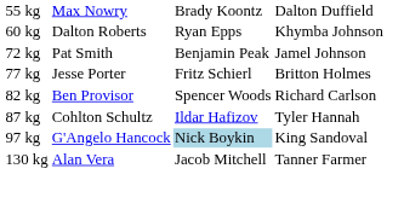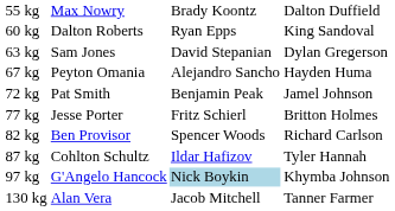 <table>
 <tr>
 <td rowspan=1>55 kg</td>
 <td rowspan=1> <a href='#'>Max Nowry</a></td>
 <td rowspan=1> Brady Koontz</td>
 <td> Dalton Duffield</td>
 </tr>
 <tr>
 <td rowspan=1>60 kg</td>
 <td rowspan=1> Dalton Roberts</td>
 <td rowspan=1> Ryan Epps</td>
-<td> Khymba Johnson</td>
+<td> King Sandoval</td>
+</tr>
+<tr>
+<td rowspan=1>63 kg</td>
+<td rowspan=1> Sam Jones</td>
+<td rowspan=1> David Stepanian</td>
+<td> Dylan Gregerson</td>
+</tr>
+<tr>
+<td rowspan=1>67 kg</td>
+<td rowspan=1> Peyton Omania</td>
+<td rowspan=1> Alejandro Sancho</td>
+<td> Hayden Huma</td>
 </tr>
 <tr>
 <td rowspan=1>72 kg</td>
 <td rowspan=1> Pat Smith</td>
 <td rowspan=1> Benjamin Peak</td>
 <td> Jamel Johnson</td>
 </tr>
 <tr>
 <td rowspan=1>77 kg</td>
 <td rowspan=1> Jesse Porter</td>
 <td rowspan=1> Fritz Schierl</td>
 <td> Britton Holmes</td>
 </tr>
 <tr>
 <td rowspan=1>82 kg</td>
 <td rowspan=1> <a href='#'>Ben Provisor</a></td>
 <td rowspan=1> Spencer Woods</td>
 <td> Richard Carlson</td>
 </tr>
 <tr>
 <td rowspan=1>87 kg</td>
 <td rowspan=1> Cohlton Schultz</td>
 <td rowspan=1> <a href='#'>Ildar Hafizov</a></td>
 <td> Tyler Hannah</td>
 </tr>
 <tr>
 <td rowspan=1>97 kg</td>
 <td rowspan=1> <a href='#'>G'Angelo Hancock</a></td>
 <td rowspan=1 style="background: lightblue;"> Nick Boykin</td>
-<td> King Sandoval</td>
+<td> Khymba Johnson</td>
 </tr>
 <tr>
 <td rowspan=1>130 kg</td>
 <td rowspan=1> <a href='#'>Alan Vera</a></td>
 <td rowspan=1> Jacob Mitchell</td>
 <td> Tanner Farmer</td>
 </tr>
 </table>
